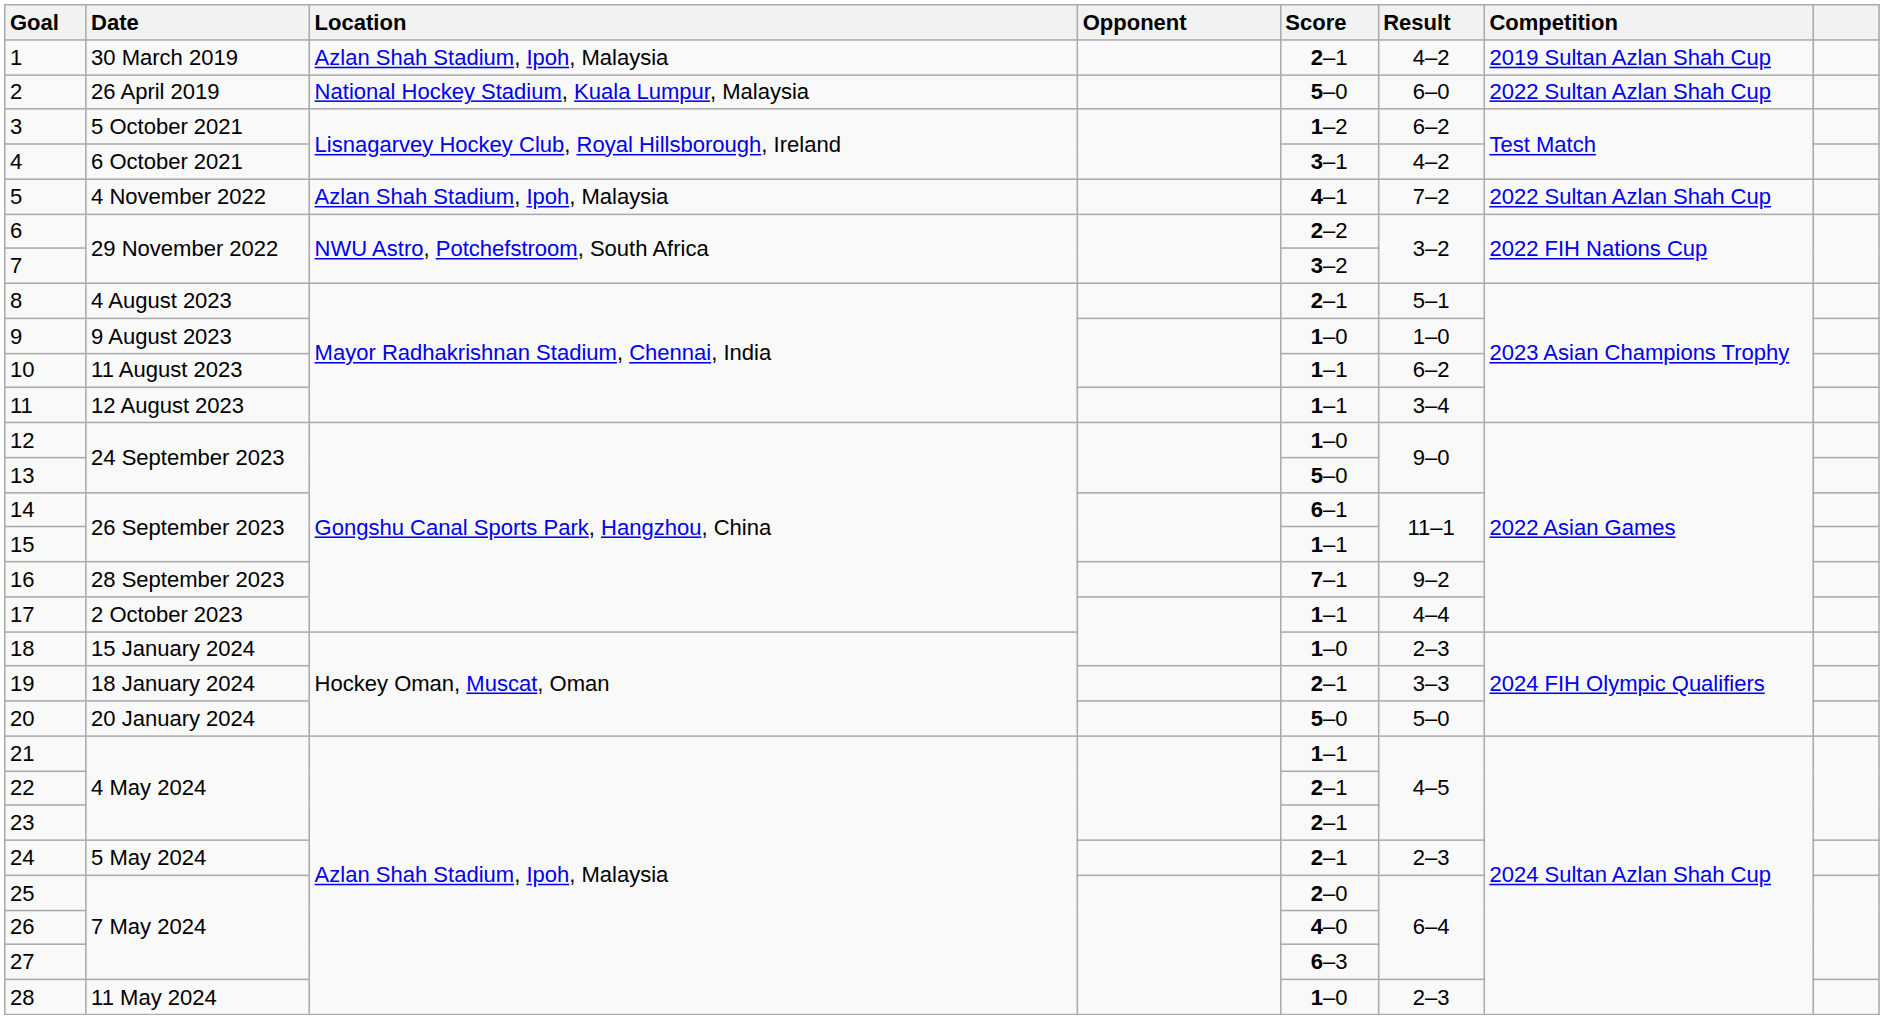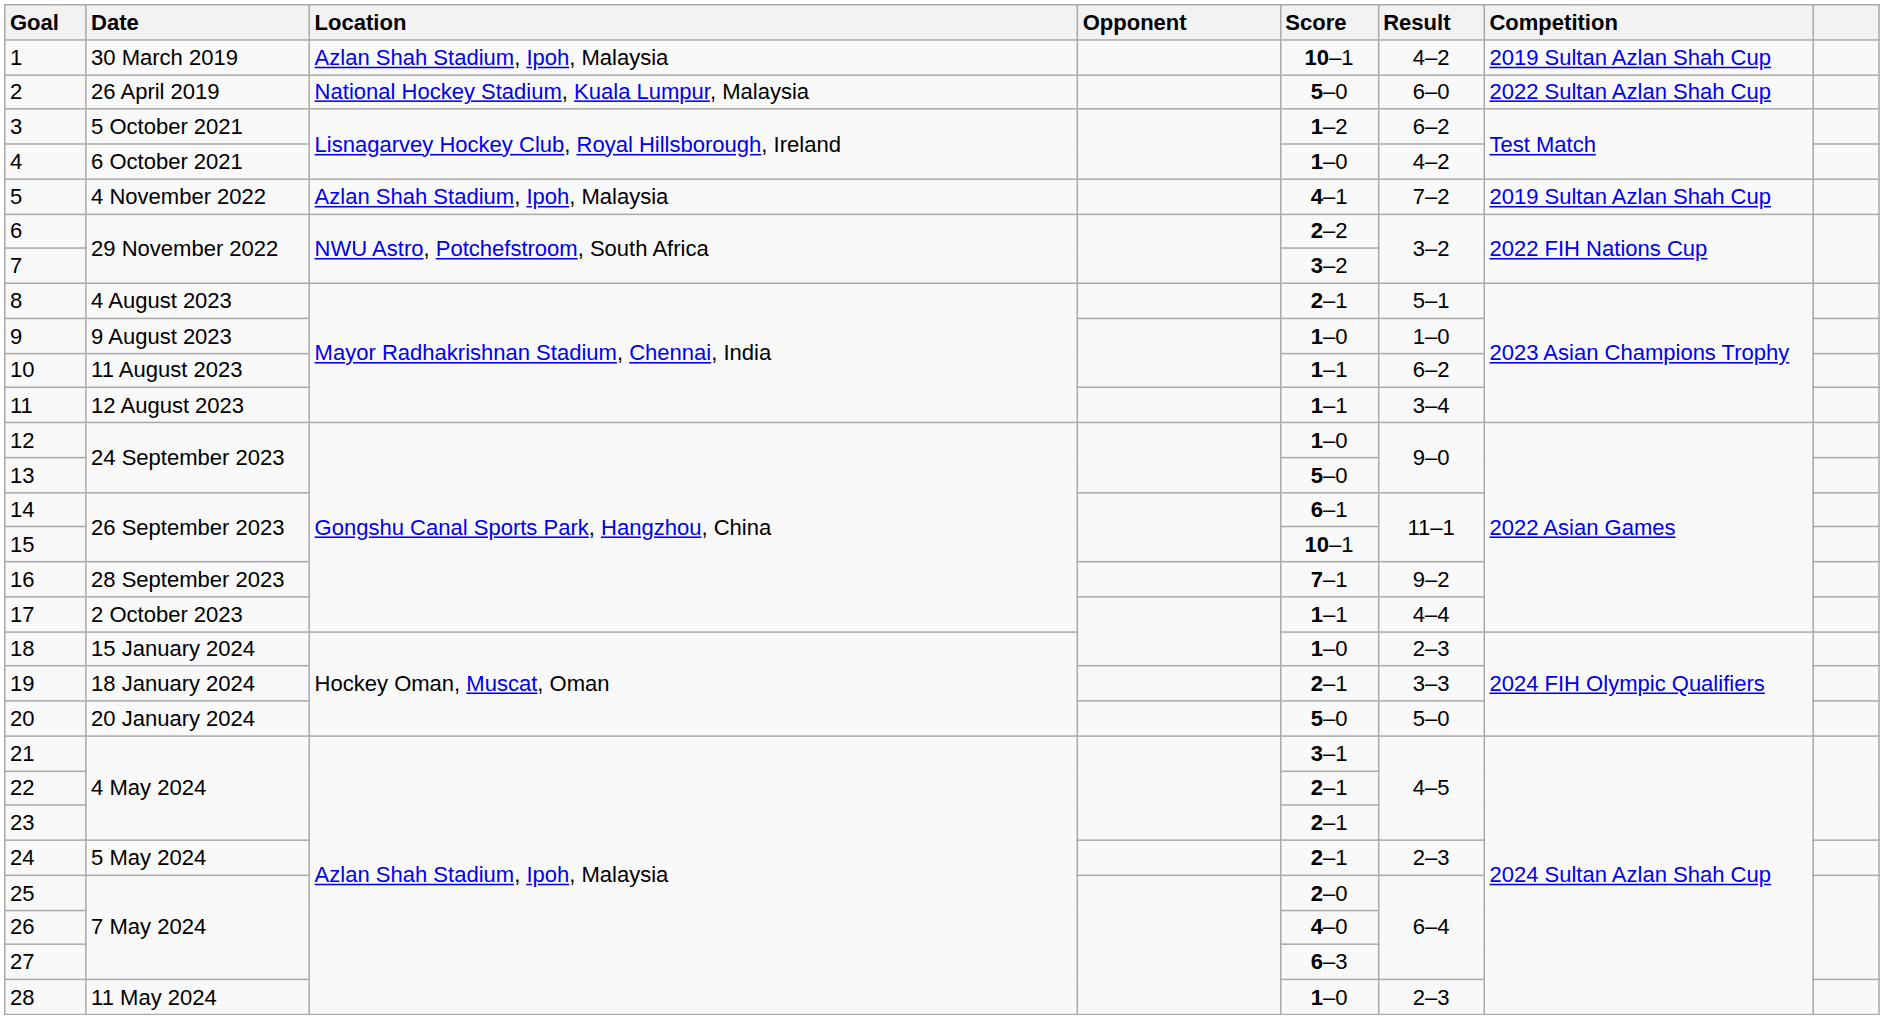 <table class="wikitable sortable" style="font-size:90%" width=97%>
 <tr>
 <th style="width: 25px; text-align: left">Goal</th>
 <th style="width: 100px; text-align: left">Date</th>
 <th style="width: 360px; text-align: left">Location</th>
 <th style="width: 90px; text-align: left">Opponent</th>
 <th style="width: 30px; text-align: left">Score</th>
 <th style="width: 30px; text-align: left">Result</th>
 <th style="width: 150px; text-align: left">Competition</th>
 <th style="width: 25px; text-align: left"></th>
 </tr>
 <tr>
 <td>1</td>
 <td>30 March 2019</td>
 <td><a href='#'>Azlan Shah Stadium</a>, <a href='#'>Ipoh</a>, Malaysia</td>
 <td></td>
-<td align="center"><strong>2</strong>–1</td>
+<td align="center"><strong>10</strong>–1</td>
 <td align="center">4–2</td>
 <td><a href='#'>2019 Sultan Azlan Shah Cup</a></td>
 <td></td>
 </tr>
 <tr>
 <td>2</td>
 <td>26 April 2019</td>
 <td><a href='#'>National Hockey Stadium</a>, <a href='#'>Kuala Lumpur</a>, Malaysia</td>
 <td></td>
 <td align="center"><strong>5</strong>–0</td>
 <td align="center">6–0</td>
 <td><a href='#'>2022 Sultan Azlan Shah Cup</a></td>
 <td></td>
 </tr>
 <tr>
 <td>3</td>
 <td>5 October 2021</td>
 <td rowspan=2><a href='#'>Lisnagarvey Hockey Club</a>, <a href='#'>Royal Hillsborough</a>, Ireland</td>
 <td rowspan=2></td>
 <td align="center"><strong>1</strong>–2</td>
 <td align="center">6–2</td>
 <td rowspan=2><a href='#'>Test Match</a></td>
 <td></td>
 </tr>
 <tr>
 <td>4</td>
 <td>6 October 2021</td>
-<td align="center"><strong>3</strong>–1</td>
+<td align="center"><strong>1</strong>–0</td>
 <td align="center">4–2</td>
 <td></td>
 </tr>
 <tr>
 <td>5</td>
 <td>4 November 2022</td>
 <td><a href='#'>Azlan Shah Stadium</a>, <a href='#'>Ipoh</a>, Malaysia</td>
 <td></td>
 <td align="center"><strong>4</strong>–1</td>
 <td align="center">7–2</td>
-<td><a href='#'>2022 Sultan Azlan Shah Cup</a></td>
+<td><a href='#'>2019 Sultan Azlan Shah Cup</a></td>
 <td></td>
 </tr>
 <tr>
 <td>6</td>
 <td rowspan=2>29 November 2022</td>
 <td rowspan=2><a href='#'>NWU Astro</a>, <a href='#'>Potchefstroom</a>, South Africa</td>
 <td rowspan=2></td>
 <td align="center"><strong>2</strong>–2</td>
 <td rowspan=2; align="center">3–2</td>
 <td rowspan=2><a href='#'>2022 FIH Nations Cup</a></td>
 <td rowspan=2></td>
 </tr>
 <tr>
 <td>7</td>
 <td align="center"><strong>3</strong>–2</td>
 </tr>
 <tr>
 <td>8</td>
 <td>4 August 2023</td>
 <td rowspan=4><a href='#'>Mayor Radhakrishnan Stadium</a>, <a href='#'>Chennai</a>, India</td>
 <td></td>
 <td align="center"><strong>2</strong>–1</td>
 <td align="center">5–1</td>
 <td rowspan=4><a href='#'>2023 Asian Champions Trophy</a></td>
 <td></td>
 </tr>
 <tr>
 <td>9</td>
 <td>9 August 2023</td>
 <td rowspan=2></td>
 <td align="center"><strong>1</strong>–0</td>
 <td align="center">1–0</td>
 <td></td>
 </tr>
 <tr>
 <td>10</td>
 <td>11 August 2023</td>
 <td align="center"><strong>1</strong>–1</td>
 <td align="center">6–2</td>
 <td></td>
 </tr>
 <tr>
 <td>11</td>
 <td>12 August 2023</td>
 <td></td>
 <td align="center"><strong>1</strong>–1</td>
 <td align="center">3–4</td>
 <td></td>
 </tr>
 <tr>
 <td>12</td>
 <td rowspan=2>24 September 2023</td>
 <td rowspan=6><a href='#'>Gongshu Canal Sports Park</a>, <a href='#'>Hangzhou</a>, China</td>
 <td rowspan=2></td>
 <td align="center"><strong>1</strong>–0</td>
 <td rowspan=2; align="center">9–0</td>
 <td rowspan=6><a href='#'>2022 Asian Games</a></td>
 <td></td>
 </tr>
 <tr>
 <td>13</td>
 <td align="center"><strong>5</strong>–0</td>
 </tr>
 <tr>
 <td>14</td>
 <td rowspan=2>26 September 2023</td>
 <td rowspan=2></td>
 <td align="center"><strong>6</strong>–1</td>
 <td rowspan=2; align="center">11–1</td>
 <td></td>
 </tr>
 <tr>
 <td>15</td>
-<td align="center"><strong>1</strong>–1</td>
+<td align="center"><strong>10</strong>–1</td>
 </tr>
 <tr>
 <td>16</td>
 <td>28 September 2023</td>
 <td></td>
 <td align="center"><strong>7</strong>–1</td>
 <td align="center">9–2</td>
 <td></td>
 </tr>
 <tr>
 <td>17</td>
 <td>2 October 2023</td>
 <td rowspan=2></td>
 <td align="center"><strong>1</strong>–1</td>
 <td align="center">4–4</td>
 <td></td>
 </tr>
 <tr>
 <td>18</td>
 <td>15 January 2024</td>
 <td rowspan=3>Hockey Oman, <a href='#'>Muscat</a>, Oman</td>
 <td align="center"><strong>1</strong>–0</td>
 <td align="center">2–3</td>
 <td rowspan=3><a href='#'>2024 FIH Olympic Qualifiers</a></td>
 <td></td>
 </tr>
 <tr>
 <td>19</td>
 <td>18 January 2024</td>
 <td></td>
 <td align="center"><strong>2</strong>–1</td>
 <td align="center">3–3</td>
 <td></td>
 </tr>
 <tr>
 <td>20</td>
 <td>20 January 2024</td>
 <td></td>
 <td align="center"><strong>5</strong>–0</td>
 <td align="center">5–0</td>
 <td></td>
 </tr>
 <tr>
 <td>21</td>
 <td rowspan=3>4 May 2024</td>
 <td rowspan=8><a href='#'>Azlan Shah Stadium</a>, <a href='#'>Ipoh</a>, Malaysia</td>
 <td rowspan=3></td>
-<td align="center"><strong>1</strong>–1</td>
+<td align="center"><strong>3</strong>–1</td>
 <td rowspan=3; align="center">4–5</td>
 <td rowspan=8><a href='#'>2024 Sultan Azlan Shah Cup</a></td>
 <td rowspan=3></td>
 </tr>
 <tr>
 <td>22</td>
 <td align="center"><strong>2</strong>–1</td>
 </tr>
 <tr>
 <td>23</td>
 <td align="center"><strong>2</strong>–1</td>
 </tr>
 <tr>
 <td>24</td>
 <td>5 May 2024</td>
 <td></td>
 <td align="center"><strong>2</strong>–1</td>
 <td align="center">2–3</td>
 <td></td>
 </tr>
 <tr>
 <td>25</td>
 <td rowspan=3>7 May 2024</td>
 <td rowspan=4></td>
 <td align="center"><strong>2</strong>–0</td>
 <td rowspan=3; align="center">6–4</td>
 <td rowspan=3></td>
 </tr>
 <tr>
 <td>26</td>
 <td align="center"><strong>4</strong>–0</td>
 </tr>
 <tr>
 <td>27</td>
 <td align="center"><strong>6</strong>–3</td>
 </tr>
 <tr>
 <td>28</td>
 <td>11 May 2024</td>
 <td align="center"><strong>1</strong>–0</td>
 <td align="center">2–3</td>
 <td></td>
 </tr>
 </table>
